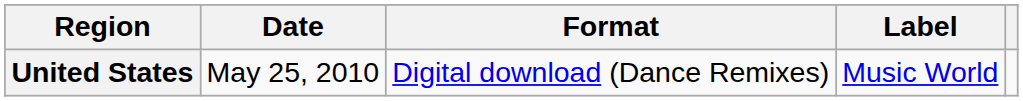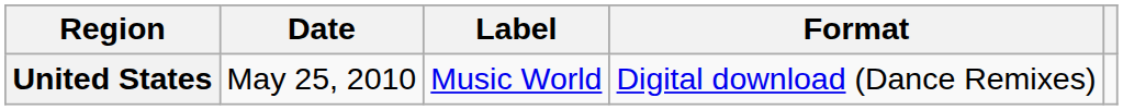 <table class="wikitable plainrowheaders">
 <tr>
 <th scope="col">Region</th>
 <th scope="col">Date</th>
+<th scope="col">Label</th>
 <th scope="col">Format</th>
-<th scope="col">Label</th>
 <th scope="col"></th>
 </tr>
 <tr>
 <th scope="row">United States</th>
 <td>May 25, 2010</td>
+<td><a href='#'>Music World</a></td>
 <td><a href='#'>Digital download</a> (Dance Remixes)</td>
-<td><a href='#'>Music World</a></td>
 <td align="center"></td>
 </tr>
 </table>
